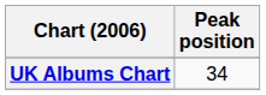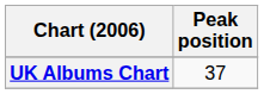 <table class="wikitable sortable plainrowheaders">
 <tr>
 <th scope="col">Chart (2006)</th>
 <th scope="col">Peak<br>position</th>
 </tr>
 <tr>
 </tr>
 <tr>
 </tr>
 <tr>
 </tr>
 <tr>
 </tr>
 <tr>
 </tr>
 <tr>
 </tr>
 <tr>
 <th scope="row"><a href='#'>UK Albums Chart</a></th>
-<td style="text-align:center;">34</td>
+<td style="text-align:center;">37</td>
 </tr>
 <tr>
 </tr>
 </table>
